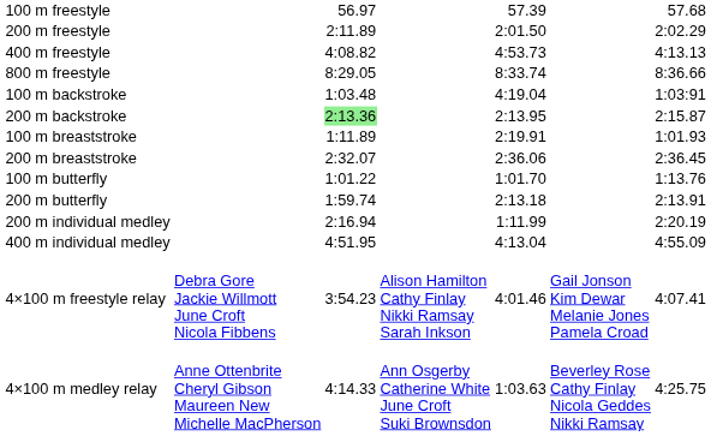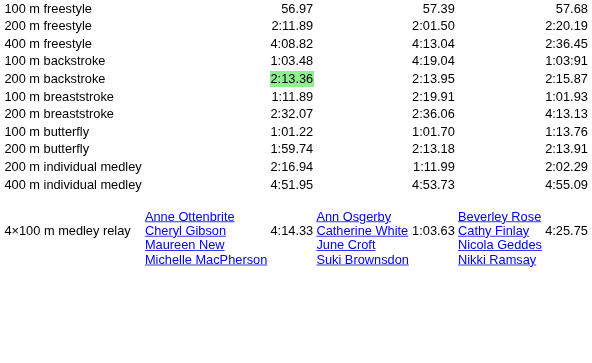 <table>
 <tr>
 <td>100 m freestyle</td>
 <td></td>
 <td align=right>56.97</td>
 <td></td>
 <td align=right>57.39</td>
 <td></td>
 <td align=right>57.68</td>
 </tr>
 <tr>
 <td>200 m freestyle</td>
 <td></td>
 <td align=right>2:11.89</td>
 <td></td>
 <td align=right>2:01.50</td>
 <td></td>
-<td align=right>2:02.29</td>
+<td align=right>2:20.19</td>
 </tr>
 <tr>
 <td>400 m freestyle</td>
 <td></td>
 <td align=right>4:08.82</td>
 <td></td>
-<td align=right>4:53.73</td>
+<td align=right>4:13.04</td>
 <td></td>
-<td align=right>4:13.13</td>
-</tr>
-<tr>
-<td>800 m freestyle</td>
-<td></td>
-<td align=right>8:29.05</td>
-<td></td>
-<td align=right>8:33.74</td>
-<td></td>
-<td align=right>8:36.66</td>
+<td align=right>2:36.45</td>
 </tr>
 <tr>
 <td>100 m backstroke</td>
 <td></td>
 <td align=right>1:03.48</td>
 <td></td>
 <td>4:19.04</td>
 <td></td>
 <td align=right>1:03:91</td>
 </tr>
 <tr>
 <td>200 m backstroke</td>
 <td></td>
 <td align=right style="background: lightgreen;">2:13.36</td>
 <td></td>
 <td align=right>2:13.95</td>
 <td></td>
 <td align=right>2:15.87</td>
 </tr>
 <tr>
 <td>100 m breaststroke</td>
 <td></td>
 <td align=right>1:11.89</td>
 <td></td>
 <td align=right>2:19.91</td>
 <td></td>
 <td align=right>1:01.93</td>
 </tr>
 <tr>
 <td>200 m breaststroke</td>
 <td></td>
 <td align=right>2:32.07</td>
 <td></td>
 <td align=right>2:36.06</td>
 <td></td>
-<td align=right>2:36.45</td>
+<td align=right>4:13.13</td>
 </tr>
 <tr>
 <td>100 m butterfly</td>
 <td></td>
 <td align=right>1:01.22</td>
 <td></td>
 <td align=right>1:01.70</td>
 <td></td>
 <td align=right>1:13.76</td>
 </tr>
 <tr>
 <td>200 m butterfly</td>
 <td></td>
 <td align=right>1:59.74</td>
 <td></td>
 <td align=right>2:13.18</td>
 <td></td>
 <td align=right>2:13.91</td>
 </tr>
 <tr>
 <td>200 m individual medley</td>
 <td></td>
 <td align=right>2:16.94</td>
 <td></td>
 <td align=right>1:11.99</td>
 <td></td>
-<td align=right>2:20.19</td>
+<td align=right>2:02.29</td>
 </tr>
 <tr>
 <td>400 m individual medley</td>
 <td></td>
 <td align=right>4:51.95</td>
 <td></td>
-<td align=right>4:13.04</td>
+<td align=right>4:53.73</td>
 <td></td>
 <td align=right>4:55.09</td>
-</tr>
-<tr>
-<td>4×100 m freestyle relay</td>
-<td><br><a href='#'>Debra Gore</a><br><a href='#'>Jackie Willmott</a><br><a href='#'>June Croft</a><br><a href='#'>Nicola Fibbens</a></td>
-<td>3:54.23</td>
-<td><br><a href='#'>Alison Hamilton</a><br><a href='#'>Cathy Finlay</a><br><a href='#'>Nikki Ramsay</a><br><a href='#'>Sarah Inkson</a></td>
-<td>4:01.46</td>
-<td><br><a href='#'>Gail Jonson</a><br><a href='#'>Kim Dewar</a><br><a href='#'>Melanie Jones</a><br><a href='#'>Pamela Croad</a></td>
-<td>4:07.41</td>
 </tr>
 <tr>
 <td>4×100 m medley relay</td>
 <td><br><a href='#'>Anne Ottenbrite</a><br><a href='#'>Cheryl Gibson</a><br><a href='#'>Maureen New</a><br><a href='#'>Michelle MacPherson</a></td>
 <td>4:14.33</td>
 <td><br><a href='#'>Ann Osgerby</a><br><a href='#'>Catherine White</a><br><a href='#'>June Croft</a><br><a href='#'>Suki Brownsdon</a></td>
 <td align=right>1:03.63</td>
 <td><br><a href='#'>Beverley Rose</a><br><a href='#'>Cathy Finlay</a><br><a href='#'>Nicola Geddes</a><br><a href='#'>Nikki Ramsay</a></td>
 <td>4:25.75</td>
 </tr>
 </table>
